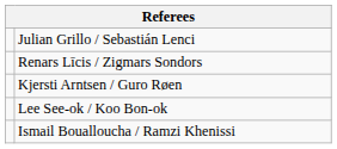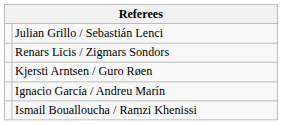 <table class="wikitable" style="width:360px;">
 <tr>
 <th colspan=2>Referees</th>
 </tr>
 <tr>
 <td align=left></td>
 <td>Julian Grillo / Sebastián Lenci</td>
 </tr>
 <tr>
 <td align=left></td>
 <td>Renars Līcis / Zigmars Sondors</td>
 </tr>
 <tr>
 <td align=left></td>
 <td>Kjersti Arntsen / Guro Røen</td>
 </tr>
 <tr>
 <td align=left></td>
-<td>Lee See-ok / Koo Bon-ok</td>
+<td>Ignacio García / Andreu Marín</td>
 </tr>
 <tr>
 <td align=left></td>
 <td>Ismail Boualloucha / Ramzi Khenissi</td>
 </tr>
 </table>
